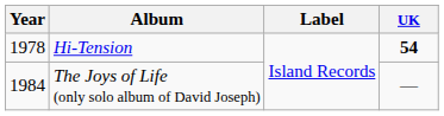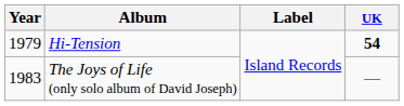 <table class="wikitable">
 <tr>
 <th>Year</th>
 <th>Album</th>
 <th>Label</th>
 <th style="width:45px;"><small><a href='#'>UK</a></small><br></th>
 </tr>
 <tr>
-<td>1978</td>
+<td>1979</td>
 <td><em><a href='#'>Hi-Tension</a></em></td>
 <td rowspan="2"><a href='#'>Island Records</a></td>
 <td align=center><strong>54</strong></td>
 </tr>
 <tr>
-<td>1984</td>
+<td>1983</td>
 <td><em>The Joys of Life</em> <br><small>(only solo album of David Joseph)</small></td>
 <td align=center>—</td>
 </tr>
 </table>
